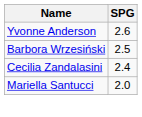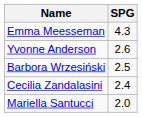 <table class=wikitable>
 <tr>
 <th>Name</th>
 <th>SPG</th>
+</tr>
+<tr>
+<td> <a href='#'>Emma Meesseman</a></td>
+<td align=center>4.3</td>
 </tr>
 <tr>
 <td> <a href='#'>Yvonne Anderson</a></td>
 <td align=center>2.6</td>
 </tr>
 <tr>
 <td> <a href='#'>Barbora Wrzesiński</a></td>
 <td align=center>2.5</td>
 </tr>
 <tr>
 <td> <a href='#'>Cecilia Zandalasini</a></td>
 <td align=center>2.4</td>
 </tr>
 <tr>
 <td> <a href='#'>Mariella Santucci</a></td>
 <td align=center>2.0</td>
 </tr>
 </table>
